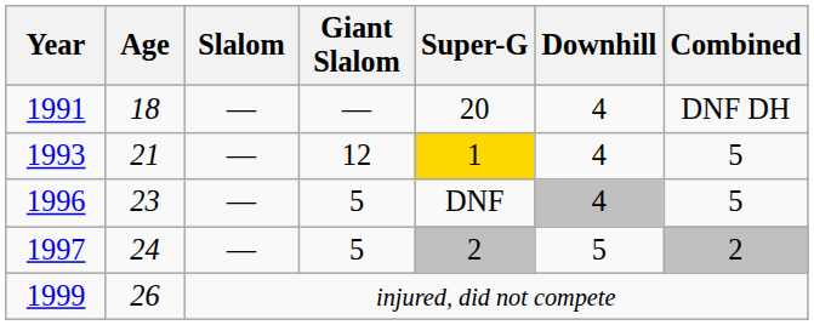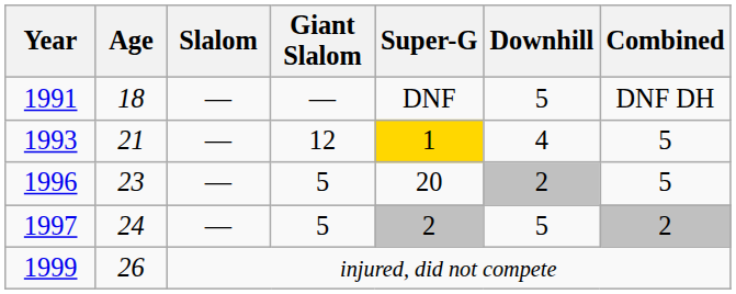 <table class=wikitable style="text-align:center">
 <tr>
 <th>  Year  </th>
 <th> Age </th>
 <th> Slalom </th>
 <th> Giant <br> Slalom </th>
 <th>Super-G</th>
 <th>Downhill</th>
 <th>Combined</th>
 </tr>
 <tr>
 <td><a href='#'>1991</a></td>
 <td><em>18</em></td>
 <td>—</td>
 <td>—</td>
-<td>20</td>
-<td>4</td>
+<td>DNF</td>
+<td>5</td>
 <td>DNF DH</td>
 </tr>
 <tr>
 <td><a href='#'>1993</a></td>
 <td><em>21</em></td>
 <td>—</td>
 <td>12</td>
 <td style="background:gold;">1</td>
 <td>4</td>
 <td>5</td>
 </tr>
 <tr>
 <td><a href='#'>1996</a></td>
 <td><em>23</em></td>
 <td>—</td>
 <td>5</td>
-<td>DNF</td>
-<td style="background:silver;">4</td>
+<td>20</td>
+<td style="background:silver;">2</td>
 <td>5</td>
 </tr>
 <tr>
 <td><a href='#'>1997</a></td>
 <td><em>24</em></td>
 <td>—</td>
 <td>5</td>
 <td style="background:silver;">2</td>
 <td>5</td>
 <td style="background:silver;">2</td>
 </tr>
 <tr>
 <td><a href='#'>1999</a></td>
 <td><em>26</em></td>
 <td colspan=6><small><em>injured, did not compete</em></small></td>
 </tr>
 </table>
